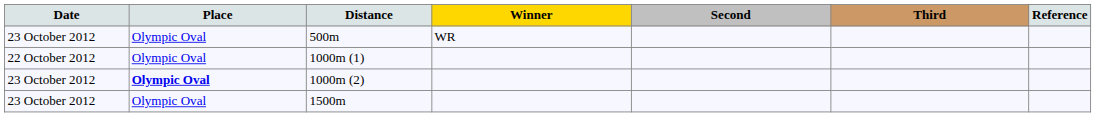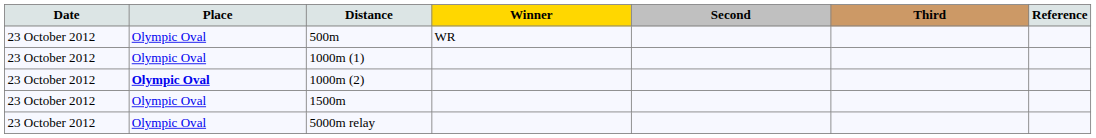 <table bgcolor="#f7f8ff" cellpadding="3" cellspacing="0" border="1" style="font-size: 95%; border: gray solid 1px; border-collapse: collapse;">
 <tr bgcolor="#CCCCCC">
 <td align="center" bgcolor="#DCE5E5" width="150"><strong>Date</strong></td>
 <td align="center" bgcolor="#DCE5E5" width="220"><strong>Place</strong></td>
 <td align="center" bgcolor="#DCE5E5" width="150"><strong>Distance</strong></td>
 <td align="center" bgcolor="gold" width="250"><strong>Winner</strong></td>
 <td align="center" bgcolor="silver" width="250"><strong>Second</strong></td>
 <td align="center" bgcolor="CC9966" width="250"><strong>Third</strong></td>
 <td align="center" bgcolor="#DCE5E5" width="30"><strong>Reference</strong></td>
 </tr>
 <tr align="left">
 <td>23 October 2012</td>
 <td><a href='#'>Olympic Oval</a></td>
 <td>500m</td>
 <td> WR</td>
 <td></td>
 <td></td>
 <td></td>
 </tr>
 <tr align="left">
-<td>22 October 2012</td>
+<td>23 October 2012</td>
 <td><a href='#'>Olympic Oval</a></td>
 <td>1000m (1)</td>
 <td></td>
 <td></td>
 <td></td>
 <td></td>
 </tr>
 <tr align="left">
 <td>23 October 2012</td>
 <td><strong><a href='#'>Olympic Oval</a></strong></td>
 <td>1000m (2)</td>
 <td></td>
 <td></td>
 <td></td>
 <td></td>
 </tr>
 <tr align="left">
 <td>23 October 2012</td>
 <td><a href='#'>Olympic Oval</a></td>
 <td>1500m</td>
 <td></td>
 <td></td>
 <td></td>
 <td></td>
 </tr>
+<tr align="left">
+<td>23 October 2012</td>
+<td><a href='#'>Olympic Oval</a></td>
+<td>5000m relay</td>
+<td></td>
+<td></td>
+<td></td>
+<td></td>
+</tr>
 </table>
